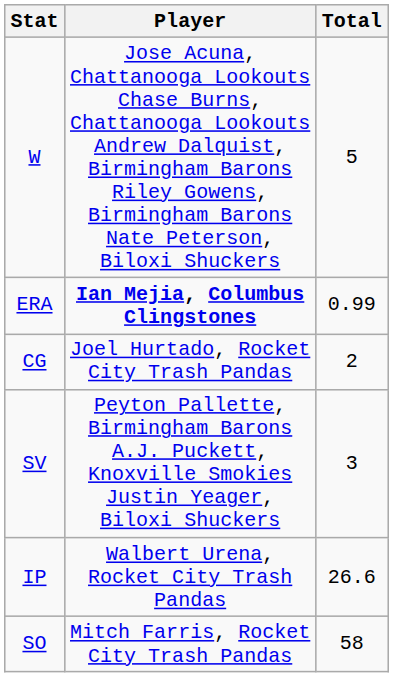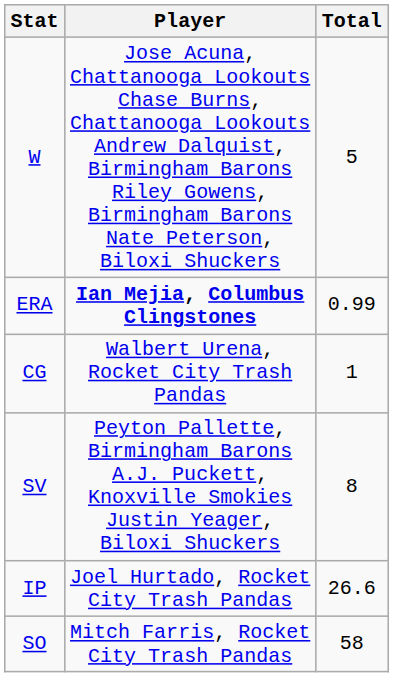 <table class="wikitable" width="40%" style="text-align:center;">
 <tr>
 <th width="5%">Stat</th>
 <th width="60%">Player</th>
 <th width="5%">Total</th>
 </tr>
 <tr>
 <td><a href='#'>W</a></td>
 <td><a href='#'>Jose Acuna</a>, <a href='#'>Chattanooga Lookouts</a> <br> <a href='#'>Chase Burns</a>, <a href='#'>Chattanooga Lookouts</a> <br> <a href='#'>Andrew Dalquist</a>, <a href='#'>Birmingham Barons</a> <br> <a href='#'>Riley Gowens</a>, <a href='#'>Birmingham Barons</a> <br> <a href='#'>Nate Peterson</a>, <a href='#'>Biloxi Shuckers</a></td>
 <td>5</td>
 </tr>
 <tr>
 <td><a href='#'>ERA</a></td>
 <td><strong><a href='#'>Ian Mejia</a>, <a href='#'>Columbus Clingstones</a></strong></td>
 <td>0.99</td>
 </tr>
 <tr>
 <td><a href='#'>CG</a></td>
-<td><a href='#'>Joel Hurtado</a>, <a href='#'>Rocket City Trash Pandas</a></td>
-<td>2</td>
+<td><a href='#'>Walbert Urena</a>, <a href='#'>Rocket City Trash Pandas</a></td>
+<td>1</td>
 </tr>
 <tr>
 <td><a href='#'>SV</a></td>
 <td><a href='#'>Peyton Pallette</a>, <a href='#'>Birmingham Barons</a> <br> <a href='#'>A.J. Puckett</a>, <a href='#'>Knoxville Smokies</a> <br> <a href='#'>Justin Yeager</a>, <a href='#'>Biloxi Shuckers</a></td>
-<td>3</td>
+<td>8</td>
 </tr>
 <tr>
 <td><a href='#'>IP</a></td>
-<td><a href='#'>Walbert Urena</a>, <a href='#'>Rocket City Trash Pandas</a></td>
+<td><a href='#'>Joel Hurtado</a>, <a href='#'>Rocket City Trash Pandas</a></td>
 <td>26.6</td>
 </tr>
 <tr>
 <td><a href='#'>SO</a></td>
 <td><a href='#'>Mitch Farris</a>, <a href='#'>Rocket City Trash Pandas</a></td>
 <td>58</td>
 </tr>
 </table>
